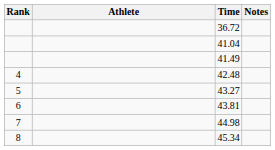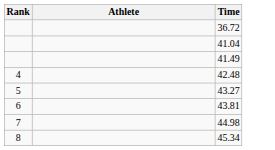 <table class="wikitable" style="text-align:center">
 <tr>
 <th>Rank</th>
 <th Style="width:18em">Athlete</th>
 <th>Time</th>
-<th>Notes</th>
 </tr>
 <tr>
 <td></td>
 <td style="text-align:left"></td>
 <td>36.72</td>
-<td></td>
 </tr>
 <tr>
 <td></td>
 <td style="text-align:left"></td>
 <td>41.04</td>
-<td></td>
 </tr>
 <tr>
 <td></td>
 <td style="text-align:left"></td>
 <td>41.49</td>
-<td></td>
 </tr>
 <tr>
 <td>4</td>
 <td style="text-align:left"></td>
 <td>42.48</td>
-<td></td>
 </tr>
 <tr>
 <td>5</td>
 <td style="text-align:left"></td>
 <td>43.27</td>
-<td></td>
 </tr>
 <tr>
 <td>6</td>
 <td style="text-align:left"></td>
 <td>43.81</td>
-<td></td>
 </tr>
 <tr>
 <td>7</td>
 <td style="text-align:left"></td>
 <td>44.98</td>
-<td></td>
 </tr>
 <tr>
 <td>8</td>
 <td style="text-align:left"></td>
 <td>45.34</td>
-<td></td>
 </tr>
 </table>
